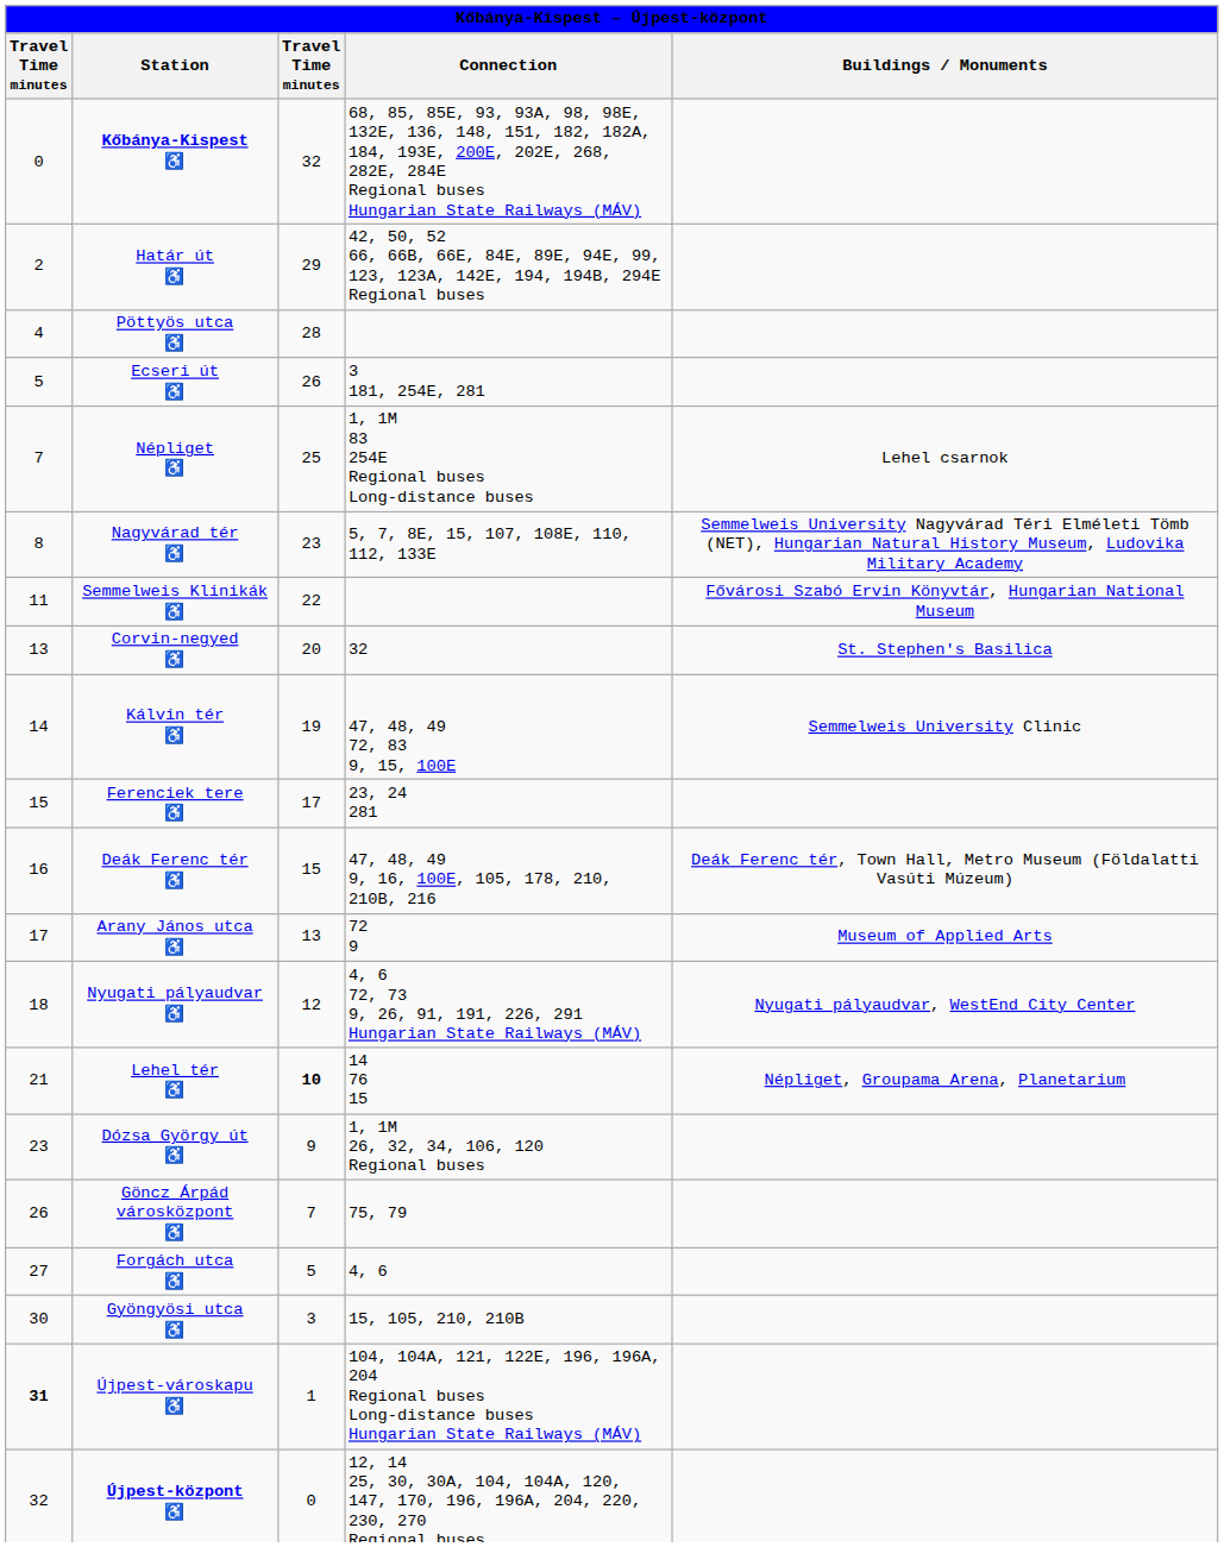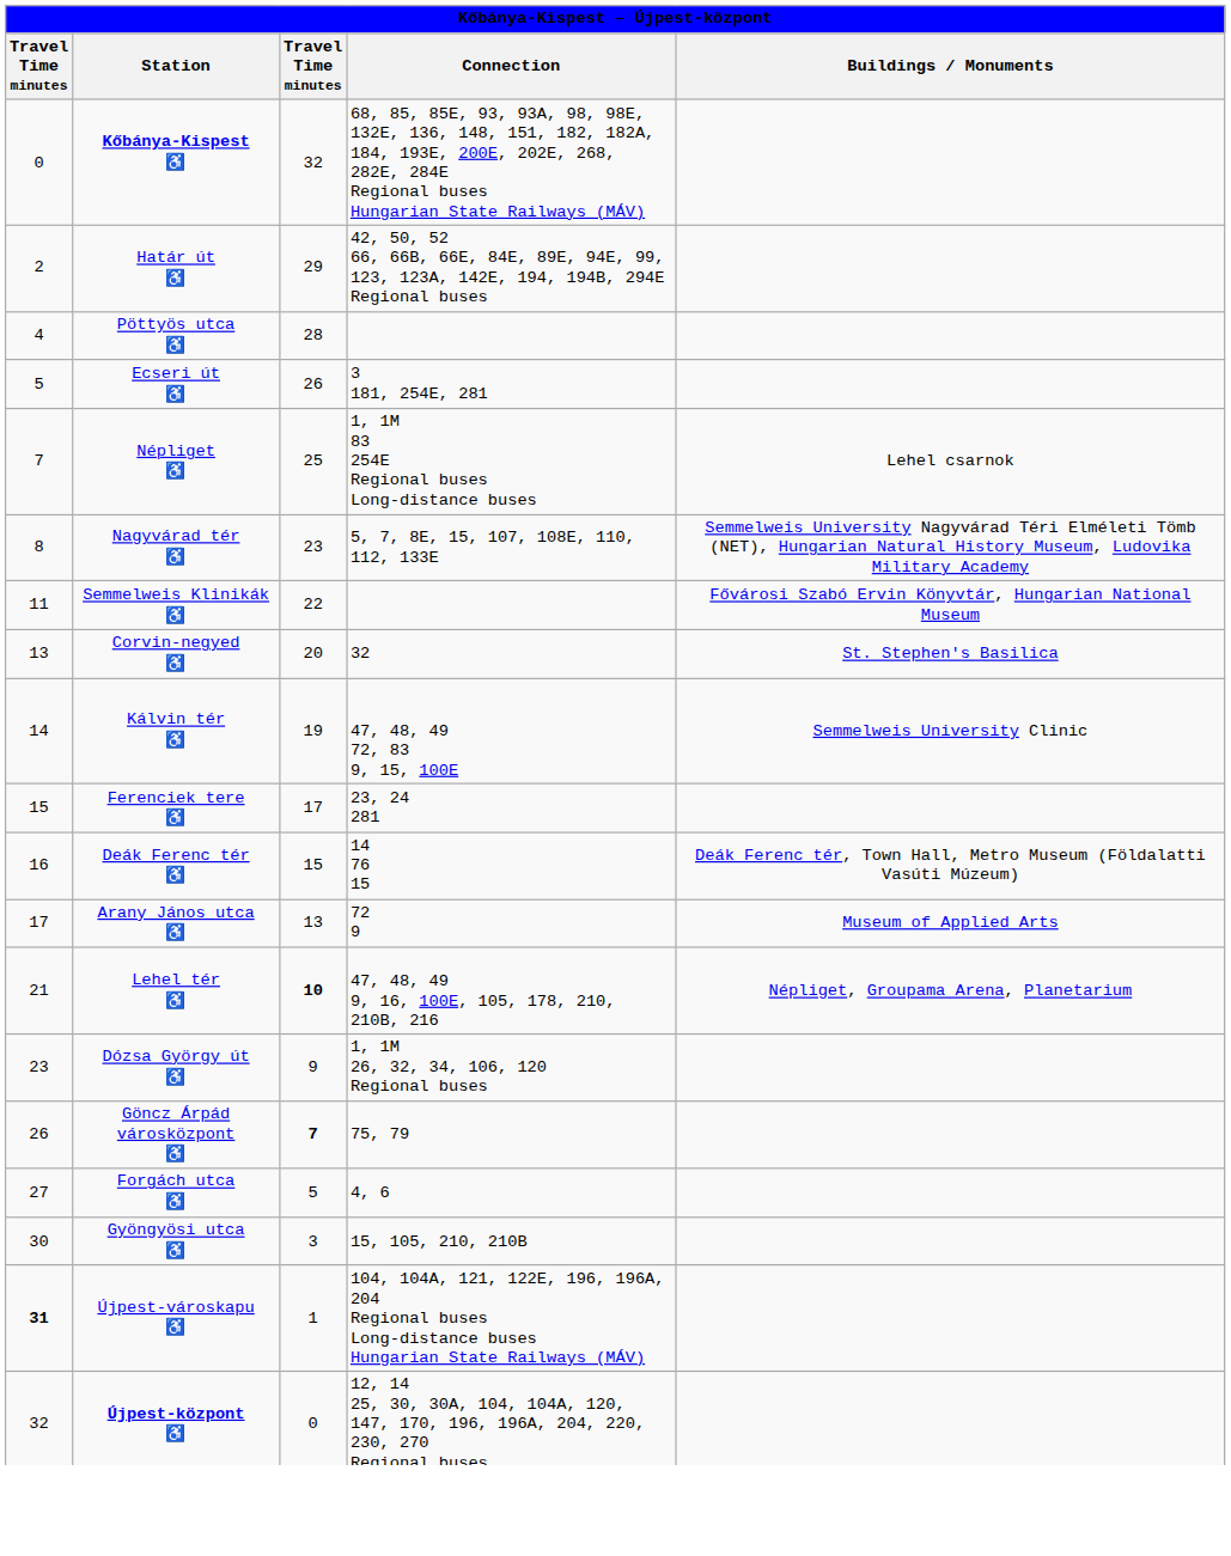 <table class=wikitable style="font-size: 90%; text-align:center">
 <tr>
 <td colspan="5" style="background-color:blue;text-align:center;font-weight:bold"><span>  Kőbánya-Kispest – Újpest-központ</span></td>
 </tr>
 <tr>
 <th width="5%">Travel Time<br><small>minutes</small></th>
 <th width="17%">Station</th>
 <th width="5%">Travel Time<br><small>minutes</small></th>
 <th width="27%">Connection</th>
 <th>Buildings / Monuments</th>
 </tr>
 <tr>
 <td>0</td>
 <td><strong><a href='#'>Kőbánya-Kispest</a></strong> <br><span>♿</span> <br><br></td>
 <td>32</td>
 <td align=left> 68, 85, 85E, 93, 93A, 98, 98E, 132E, 136, 148, 151, 182, 182A, 184, 193E, <a href='#'>200E</a>, 202E, 268, 282E, 284E<br> Regional buses<br> <a href='#'>Hungarian State Railways (MÁV)</a></td>
 <td></td>
 </tr>
 <tr>
 <td>2</td>
 <td><a href='#'>Határ út</a> <br><span>♿</span><br></td>
 <td>29</td>
 <td align=left> 42, 50, 52<br> 66, 66B, 66E, 84E, 89E, 94E, 99, 123, 123A, 142E, 194, 194B, 294E<br> Regional buses</td>
 <td></td>
 </tr>
 <tr>
 <td>4</td>
 <td><a href='#'>Pöttyös utca</a> <br><span>♿</span><br></td>
 <td>28</td>
 <td></td>
 </tr>
 <tr>
 <td>5</td>
 <td><a href='#'>Ecseri út</a> <br><span>♿</span><br></td>
 <td>26</td>
 <td align=left> 3<br> 181, 254E, 281</td>
 <td></td>
 </tr>
 <tr>
 <td>7</td>
 <td><a href='#'>Népliget</a> <br><span>♿</span><br></td>
 <td>25</td>
 <td align=left> 1, 1M<br> 83<br> 254E<br> Regional buses<br> Long-distance buses</td>
 <td>Lehel csarnok</td>
 </tr>
 <tr>
 <td>8</td>
 <td><a href='#'>Nagyvárad tér</a><br><span>♿</span><br></td>
 <td>23</td>
 <td align=left>  5, 7, 8E, 15, 107, 108E, 110, 112, 133E</td>
 <td><a href='#'>Semmelweis University</a> Nagyvárad Téri Elméleti Tömb (NET), <a href='#'>Hungarian Natural History Museum</a>, <a href='#'>Ludovika Military Academy</a></td>
 </tr>
 <tr>
 <td>11</td>
 <td><a href='#'>Semmelweis Klinikák</a> <br><span>♿</span><br></td>
 <td>22</td>
 <td></td>
 <td><a href='#'>Fővárosi Szabó Ervin Könyvtár</a>, <a href='#'>Hungarian National Museum</a></td>
 </tr>
 <tr>
 <td>13</td>
 <td><a href='#'>Corvin-negyed</a> <br><span>♿</span><br></td>
 <td>20</td>
 <td align=left> 32</td>
 <td><a href='#'>St. Stephen's Basilica</a></td>
 </tr>
 <tr>
 <td>14</td>
 <td><a href='#'>Kálvin tér</a> <br><span>♿</span><br></td>
 <td>19</td>
 <td align=left><br><br> 47, 48, 49<br> 72, 83<br> 9, 15, <a href='#'>100E</a></td>
 <td><a href='#'>Semmelweis University</a> Clinic</td>
 </tr>
 <tr>
 <td>15</td>
 <td><a href='#'>Ferenciek tere</a><br><span>♿</span><br></td>
 <td>17</td>
 <td align=left> 23, 24<br> 281</td>
 <td></td>
 </tr>
 <tr>
 <td>16</td>
 <td><a href='#'>Deák Ferenc tér</a> <br><span>♿</span><br></td>
 <td>15</td>
-<td align=left> <br> 47, 48, 49<br> 9, 16, <a href='#'>100E</a>, 105, 178, 210, 210B, 216</td>
+<td align=left> 14<br> 76 <br> 15</td>
 <td><a href='#'>Deák Ferenc tér</a>, Town Hall, Metro Museum (Földalatti Vasúti Múzeum)</td>
 </tr>
 <tr>
 <td>17</td>
 <td><a href='#'>Arany János utca</a> <br><span>♿</span></td>
 <td>13</td>
 <td align=left> 72<br> 9</td>
 <td><a href='#'>Museum of Applied Arts</a></td>
 </tr>
 <tr>
-<td>18</td>
-<td><a href='#'>Nyugati pályaudvar</a> <br><span>♿</span></td>
-<td>12</td>
-<td align=left> 4, 6<br> 72, 73<br> 9, 26, 91, 191, 226, 291<br> <a href='#'>Hungarian State Railways (MÁV)</a></td>
-<td><a href='#'>Nyugati pályaudvar</a>, <a href='#'>WestEnd City Center</a></td>
-</tr>
-<tr>
 <td>21</td>
 <td><a href='#'>Lehel tér</a> <br><span>♿</span><br></td>
 <td><strong>10</strong></td>
-<td align=left> 14<br> 76 <br> 15</td>
+<td align=left> <br> 47, 48, 49<br> 9, 16, <a href='#'>100E</a>, 105, 178, 210, 210B, 216</td>
 <td><a href='#'>Népliget</a>, <a href='#'>Groupama Arena</a>, <a href='#'>Planetarium</a></td>
 </tr>
 <tr>
 <td>23</td>
 <td><a href='#'>Dózsa György út</a> <br><span>♿</span></td>
 <td>9</td>
 <td align=left> 1, 1M<br> 26, 32, 34, 106, 120<br> Regional buses</td>
 <td></td>
 </tr>
 <tr>
 <td>26</td>
 <td><a href='#'>Göncz Árpád városközpont</a> <br><span>♿</span></td>
-<td>7</td>
+<td><strong>7</strong></td>
 <td align=left> 75, 79</td>
 <td></td>
 </tr>
 <tr>
 <td>27</td>
 <td><a href='#'>Forgách utca</a> <br><span>♿</span></td>
 <td>5</td>
 <td align=left> 4, 6</td>
 <td></td>
 </tr>
 <tr>
 <td>30</td>
 <td><a href='#'>Gyöngyösi utca</a>  <br><span>♿</span></td>
 <td>3</td>
 <td align=left> 15, 105, 210, 210B</td>
 <td></td>
 </tr>
 <tr>
 <td><strong>31</strong></td>
 <td><a href='#'>Újpest-városkapu</a>  <br><span>♿</span></td>
 <td>1</td>
 <td align=left> 104, 104A, 121, 122E, 196, 196A, 204<br> Regional buses<br> Long-distance buses<br> <a href='#'>Hungarian State Railways (MÁV)</a></td>
 <td></td>
 </tr>
 <tr>
 <td>32</td>
 <td><strong><a href='#'>Újpest-központ</a></strong> <br><span>♿</span></td>
 <td>0</td>
 <td align=left> 12, 14<br> 25, 30, 30A, 104, 104A, 120, 147, 170, 196, 196A, 204, 220, 230, 270<br> Regional buses</td>
 <td></td>
 </tr>
 </table>
